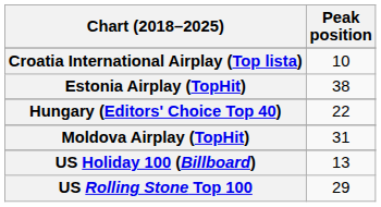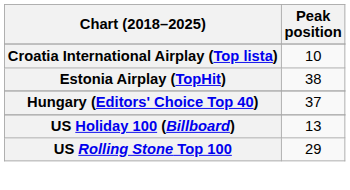 <table class="wikitable plainrowheaders sortable" style="text-align:center">
 <tr>
 <th scope="col">Chart (2018–2025)</th>
 <th scope="col">Peak<br>position</th>
 </tr>
 <tr>
 </tr>
 <tr>
 </tr>
 <tr>
 </tr>
 <tr>
 <th scope="row">Croatia International Airplay (<a href='#'>Top lista</a>)</th>
 <td>10</td>
 </tr>
 <tr>
 <th scope="row">Estonia Airplay (<a href='#'>TopHit</a>)</th>
 <td>38</td>
 </tr>
 <tr>
 </tr>
 <tr>
 </tr>
 <tr>
 <th scope="row">Hungary (<a href='#'>Editors' Choice Top 40</a>)</th>
-<td>22</td>
+<td>37</td>
 </tr>
 <tr>
 </tr>
 <tr>
-</tr>
-<tr>
-<th scope="row">Moldova Airplay (<a href='#'>TopHit</a>)</th>
-<td>31</td>
 </tr>
 <tr>
 </tr>
 <tr>
 </tr>
 <tr>
 </tr>
 <tr>
 </tr>
 <tr>
 </tr>
 <tr>
 </tr>
 <tr>
 <th scope="row">US <a href='#'>Holiday 100</a> (<em><a href='#'>Billboard</a></em>)</th>
 <td>13</td>
 </tr>
 <tr>
 <th scope="row">US <a href='#'><em>Rolling Stone</em> Top 100</a></th>
 <td>29</td>
 </tr>
 </table>
